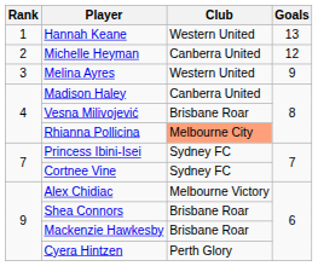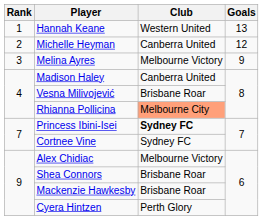 <table class="wikitable sortable" style="text-align:center;">
 <tr>
 <th>Rank</th>
 <th>Player</th>
 <th>Club</th>
 <th>Goals</th>
 </tr>
 <tr>
 <td rowspan=1>1</td>
 <td align=left> <a href='#'>Hannah Keane</a></td>
 <td align=left>Western United</td>
 <td rowspan=1>13</td>
 </tr>
 <tr>
 <td rowspan=1>2</td>
 <td align=left> <a href='#'>Michelle Heyman</a></td>
 <td align=left>Canberra United</td>
 <td rowspan=1>12</td>
 </tr>
 <tr>
 <td rowspan=1>3</td>
 <td align=left> <a href='#'>Melina Ayres</a></td>
-<td align=left>Western United</td>
+<td align=left>Melbourne Victory</td>
 <td rowspan=1>9</td>
 </tr>
 <tr>
 <td rowspan=3>4</td>
 <td align=left> <a href='#'>Madison Haley</a></td>
 <td align=left>Canberra United</td>
 <td rowspan=3>8</td>
 </tr>
 <tr>
 <td align=left> <a href='#'>Vesna Milivojević</a></td>
 <td align=left>Brisbane Roar</td>
 </tr>
 <tr>
 <td align=left> <a href='#'>Rhianna Pollicina</a></td>
 <td align=left style="background: lightsalmon;">Melbourne City</td>
 </tr>
 <tr>
 <td rowspan=2>7</td>
 <td align=left> <a href='#'>Princess Ibini-Isei</a></td>
-<td align=left>Sydney FC</td>
+<td align=left><strong>Sydney FC</strong></td>
 <td rowspan=2>7</td>
 </tr>
 <tr>
 <td align=left> <a href='#'>Cortnee Vine</a></td>
 <td align=left>Sydney FC</td>
 </tr>
 <tr>
 <td rowspan=4>9</td>
 <td align=left> <a href='#'>Alex Chidiac</a></td>
 <td align=left>Melbourne Victory</td>
 <td rowspan=4>6</td>
 </tr>
 <tr>
 <td align=left> <a href='#'>Shea Connors</a></td>
 <td align=left>Brisbane Roar</td>
 </tr>
 <tr>
 <td align=left> <a href='#'>Mackenzie Hawkesby</a></td>
 <td align=left>Brisbane Roar</td>
 </tr>
 <tr>
 <td align=left> <a href='#'>Cyera Hintzen</a></td>
 <td align=left>Perth Glory</td>
 </tr>
 </table>
